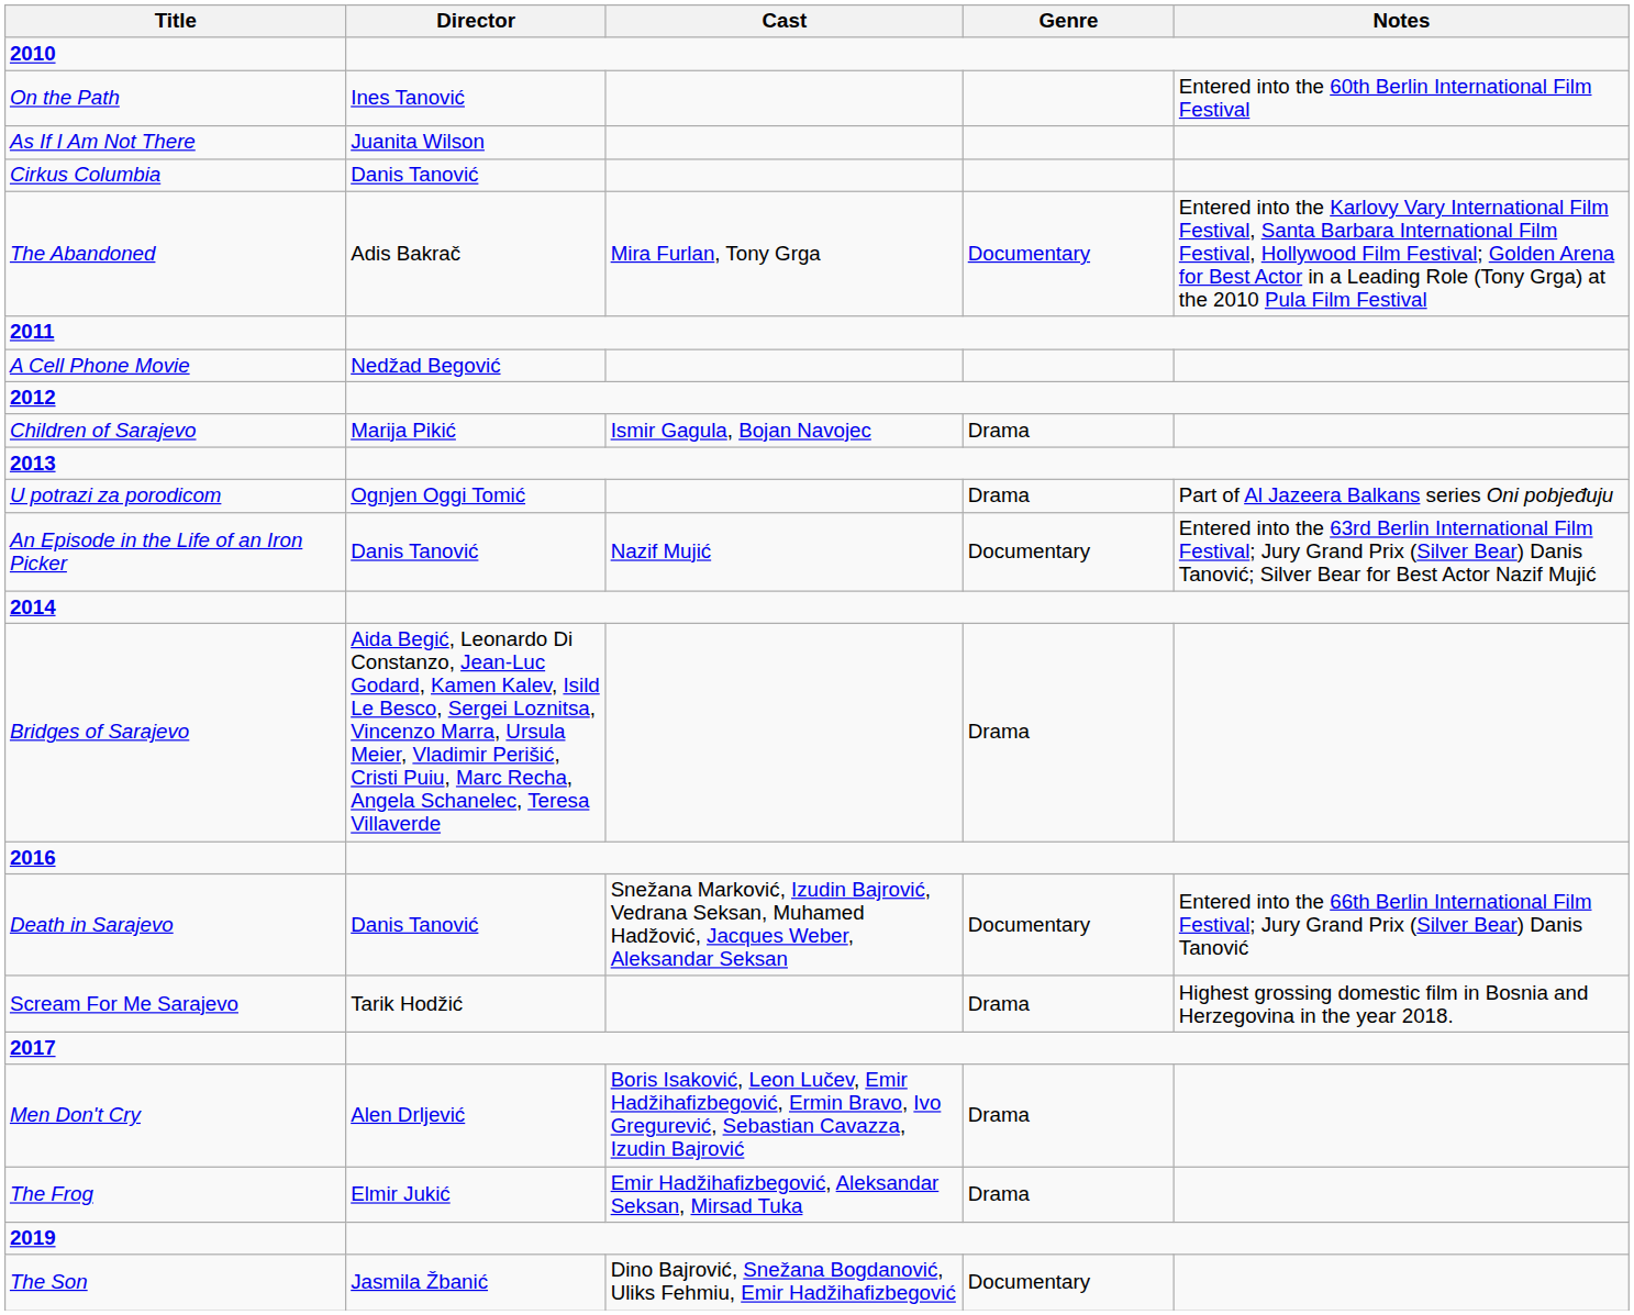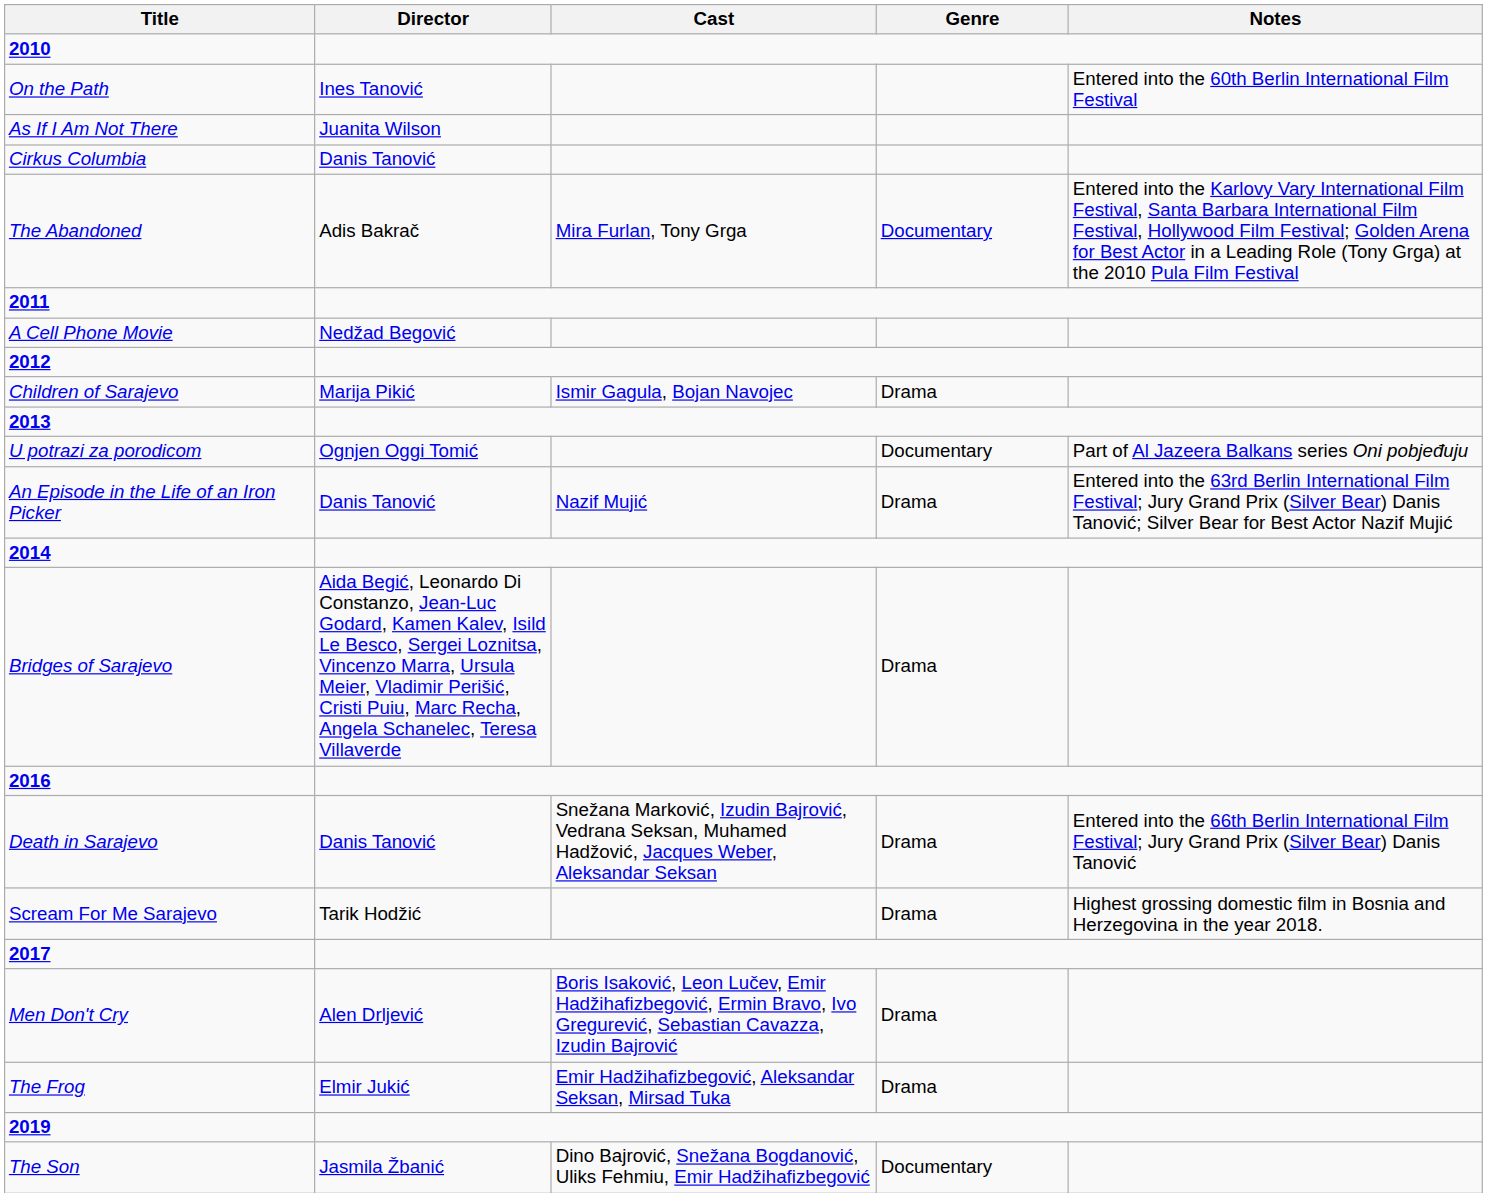 <table class="wikitable" width= "100%">
 <tr>
 <th width=21%>Title</th>
 <th width=16%>Director</th>
 <th width=22%>Cast</th>
 <th width=13%>Genre</th>
 <th width=28%>Notes</th>
 </tr>
 <tr>
 <td><strong><a href='#'>2010</a></strong></td>
 </tr>
 <tr>
 <td><em><a href='#'>On the Path</a></em></td>
 <td><a href='#'>Ines Tanović</a></td>
 <td></td>
 <td></td>
 <td>Entered into the <a href='#'>60th Berlin International Film Festival</a></td>
 </tr>
 <tr>
 <td><em><a href='#'>As If I Am Not There</a></em></td>
 <td><a href='#'>Juanita Wilson</a></td>
 <td></td>
 <td></td>
 <td></td>
 </tr>
 <tr>
 <td><em><a href='#'>Cirkus Columbia</a></em></td>
 <td><a href='#'>Danis Tanović</a></td>
 <td></td>
 <td></td>
 <td></td>
 </tr>
 <tr>
 <td><em><a href='#'>The Abandoned</a></em></td>
 <td>Adis Bakrač</td>
 <td><a href='#'>Mira Furlan</a>, Tony Grga</td>
 <td><a href='#'>Documentary</a></td>
 <td>Entered into the <a href='#'>Karlovy Vary International Film Festival</a>, <a href='#'>Santa Barbara International Film Festival</a>, <a href='#'>Hollywood Film Festival</a>; <a href='#'>Golden Arena for Best Actor</a> in a Leading Role (Tony Grga) at the 2010 <a href='#'>Pula Film Festival</a></td>
 </tr>
 <tr>
 <td><strong><a href='#'>2011</a></strong></td>
 </tr>
 <tr>
 <td><em><a href='#'>A Cell Phone Movie</a></em></td>
 <td><a href='#'>Nedžad Begović</a></td>
 <td></td>
 <td></td>
 <td></td>
 </tr>
 <tr>
 <td><strong><a href='#'>2012</a></strong></td>
 </tr>
 <tr>
 <td><em><a href='#'>Children of Sarajevo</a></em></td>
 <td><a href='#'>Marija Pikić</a></td>
 <td><a href='#'>Ismir Gagula</a>, <a href='#'>Bojan Navojec</a></td>
 <td>Drama</td>
 <td></td>
 </tr>
 <tr>
 <td><strong><a href='#'>2013</a></strong></td>
 </tr>
 <tr>
 <td><em><a href='#'>U potrazi za porodicom</a></em></td>
 <td><a href='#'>Ognjen Oggi Tomić</a></td>
 <td></td>
-<td>Drama</td>
+<td>Documentary</td>
 <td>Part of <a href='#'>Al Jazeera Balkans</a> series <em>Oni pobjeđuju</em></td>
 </tr>
 <tr>
 <td><em><a href='#'>An Episode in the Life of an Iron Picker</a></em></td>
 <td><a href='#'>Danis Tanović</a></td>
 <td><a href='#'>Nazif Mujić</a></td>
-<td>Documentary</td>
+<td>Drama</td>
 <td>Entered into the <a href='#'>63rd Berlin International Film Festival</a>; Jury Grand Prix (<a href='#'>Silver Bear</a>) Danis Tanović; Silver Bear for Best Actor Nazif Mujić</td>
 </tr>
 <tr>
 <td><strong><a href='#'>2014</a></strong></td>
 </tr>
 <tr>
 <td><em><a href='#'>Bridges of Sarajevo</a></em></td>
 <td><a href='#'>Aida Begić</a>, Leonardo Di Constanzo, <a href='#'>Jean-Luc Godard</a>, <a href='#'>Kamen Kalev</a>, <a href='#'>Isild Le Besco</a>, <a href='#'>Sergei Loznitsa</a>, <a href='#'>Vincenzo Marra</a>, <a href='#'>Ursula Meier</a>, <a href='#'>Vladimir Perišić</a>, <a href='#'>Cristi Puiu</a>, <a href='#'>Marc Recha</a>, <a href='#'>Angela Schanelec</a>, <a href='#'>Teresa Villaverde</a></td>
 <td></td>
 <td>Drama</td>
 <td></td>
 </tr>
 <tr>
 <td><strong><a href='#'>2016</a></strong></td>
 </tr>
 <tr>
 <td><em><a href='#'>Death in Sarajevo</a></em></td>
 <td><a href='#'>Danis Tanović</a></td>
 <td>Snežana Marković, <a href='#'>Izudin Bajrović</a>, Vedrana Seksan, Muhamed Hadžović, <a href='#'>Jacques Weber</a>, <a href='#'>Aleksandar Seksan</a></td>
-<td>Documentary</td>
+<td>Drama</td>
 <td>Entered into the <a href='#'>66th Berlin International Film Festival</a>; Jury Grand Prix (<a href='#'>Silver Bear</a>) Danis Tanović</td>
 </tr>
 <tr>
 <td><a href='#'>Scream For Me Sarajevo</a></td>
 <td>Tarik Hodžić</td>
 <td></td>
 <td>Drama</td>
 <td>Highest grossing domestic film in Bosnia and Herzegovina in the year 2018.</td>
 </tr>
 <tr>
 <td><strong><a href='#'>2017</a></strong></td>
 </tr>
 <tr>
 <td><em><a href='#'>Men Don't Cry</a></em></td>
 <td><a href='#'>Alen Drljević</a></td>
 <td><a href='#'>Boris Isaković</a>, <a href='#'>Leon Lučev</a>, <a href='#'>Emir Hadžihafizbegović</a>, <a href='#'>Ermin Bravo</a>, <a href='#'>Ivo Gregurević</a>, <a href='#'>Sebastian Cavazza</a>, <a href='#'>Izudin Bajrović</a></td>
 <td>Drama</td>
 <td></td>
 </tr>
 <tr>
 <td><em><a href='#'>The Frog</a></em></td>
 <td><a href='#'>Elmir Jukić</a></td>
 <td><a href='#'>Emir Hadžihafizbegović</a>, <a href='#'>Aleksandar Seksan</a>, <a href='#'>Mirsad Tuka</a></td>
 <td>Drama</td>
 <td></td>
 </tr>
 <tr>
 <td><strong><a href='#'>2019</a></strong></td>
 </tr>
 <tr>
 <td><em><a href='#'>The Son</a></em></td>
 <td><a href='#'>Jasmila Žbanić</a></td>
 <td>Dino Bajrović, <a href='#'>Snežana Bogdanović</a>, Uliks Fehmiu, <a href='#'>Emir Hadžihafizbegović</a></td>
 <td>Documentary</td>
 <td></td>
 </tr>
 </table>
